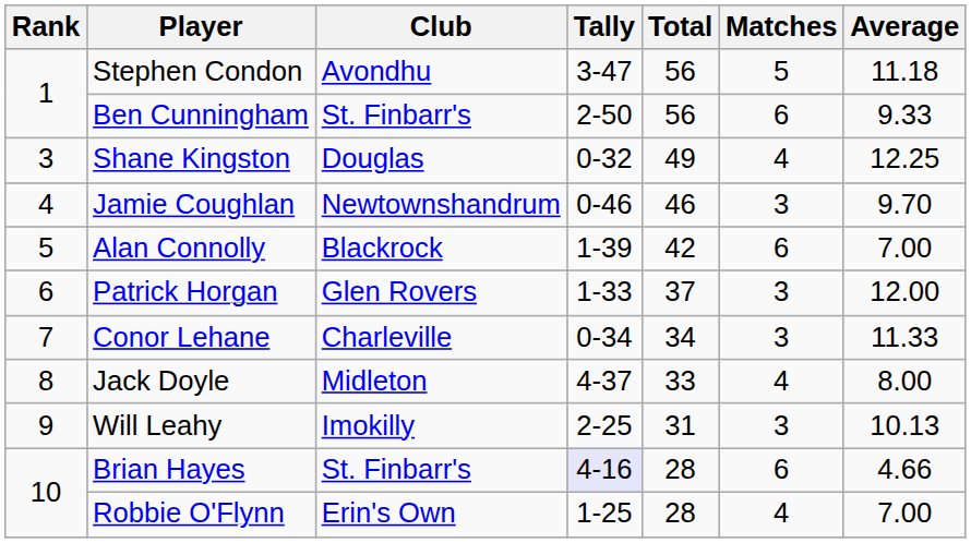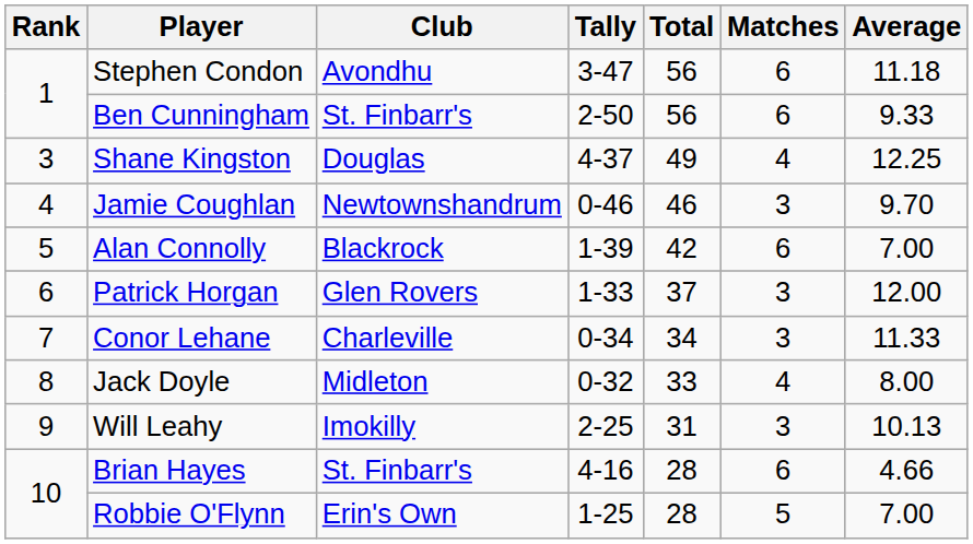 <table class="wikitable">
 <tr>
 <th>Rank</th>
 <th>Player</th>
 <th>Club</th>
 <th>Tally</th>
 <th>Total</th>
 <th>Matches</th>
 <th>Average</th>
 </tr>
 <tr>
 <td rowspan="2" style="text-align:center;">1</td>
 <td>Stephen Condon</td>
 <td><a href='#'>Avondhu</a></td>
 <td align=center>3-47</td>
 <td align=center>56</td>
-<td align=center>5</td>
+<td align=center>6</td>
 <td align=center>11.18</td>
 </tr>
 <tr>
 <td><a href='#'>Ben Cunningham</a></td>
 <td><a href='#'>St. Finbarr's</a></td>
 <td align=center>2-50</td>
 <td align=center>56</td>
 <td align=center>6</td>
 <td align=center>9.33</td>
 </tr>
 <tr>
 <td rowspan="1" style="text-align:center;">3</td>
 <td><a href='#'>Shane Kingston</a></td>
 <td><a href='#'>Douglas</a></td>
-<td align=center>0-32</td>
+<td align=center>4-37</td>
 <td align=center>49</td>
 <td align=center>4</td>
 <td align=center>12.25</td>
 </tr>
 <tr>
 <td rowspan="1" style="text-align:center;">4</td>
 <td><a href='#'>Jamie Coughlan</a></td>
 <td><a href='#'>Newtownshandrum</a></td>
 <td align=center>0-46</td>
 <td align=center>46</td>
 <td align=center>3</td>
 <td align=center>9.70</td>
 </tr>
 <tr>
 <td rowspan="1" style="text-align:center;">5</td>
 <td><a href='#'>Alan Connolly</a></td>
 <td><a href='#'>Blackrock</a></td>
 <td align=center>1-39</td>
 <td align=center>42</td>
 <td align=center>6</td>
 <td align=center>7.00</td>
 </tr>
 <tr>
 <td rowspan="1" style="text-align:center;">6</td>
 <td><a href='#'>Patrick Horgan</a></td>
 <td><a href='#'>Glen Rovers</a></td>
 <td align=center>1-33</td>
 <td align=center>37</td>
 <td align=center>3</td>
 <td align=center>12.00</td>
 </tr>
 <tr>
 <td rowspan="1" style="text-align:center;">7</td>
 <td><a href='#'>Conor Lehane</a></td>
 <td><a href='#'>Charleville</a></td>
 <td align=center>0-34</td>
 <td align=center>34</td>
 <td align=center>3</td>
 <td align=center>11.33</td>
 </tr>
 <tr>
 <td rowspan="1" style="text-align:center;">8</td>
 <td>Jack Doyle</td>
 <td><a href='#'>Midleton</a></td>
-<td align=center>4-37</td>
+<td align=center>0-32</td>
 <td align=center>33</td>
 <td align=center>4</td>
 <td align=center>8.00</td>
 </tr>
 <tr>
 <td rowspan="1" style="text-align:center;">9</td>
 <td>Will Leahy</td>
 <td><a href='#'>Imokilly</a></td>
 <td align=center>2-25</td>
 <td align=center>31</td>
 <td align=center>3</td>
 <td align=center>10.13</td>
 </tr>
 <tr>
 <td rowspan="2" style="text-align:center;">10</td>
 <td><a href='#'>Brian Hayes</a></td>
 <td><a href='#'>St. Finbarr's</a></td>
-<td align=center style="background: lavender;">4-16</td>
+<td align=center>4-16</td>
 <td align=center>28</td>
 <td align=center>6</td>
 <td align=center>4.66</td>
 </tr>
 <tr>
 <td><a href='#'>Robbie O'Flynn</a></td>
 <td><a href='#'>Erin's Own</a></td>
 <td align=center>1-25</td>
 <td align=center>28</td>
-<td align=center>4</td>
+<td align=center>5</td>
 <td align=center>7.00</td>
 </tr>
 </table>
